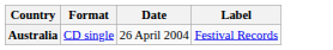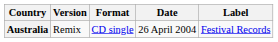 <table class="wikitable plainrowheaders">
 <tr>
 <th scope="col">Country</th>
+<th scope="col">Version</th>
 <th scope="col">Format</th>
 <th scope="col">Date</th>
 <th scope="col">Label</th>
 </tr>
 <tr>
 <th scope="row">Australia</th>
+<td>Remix</td>
 <td><a href='#'>CD single</a></td>
 <td>26 April 2004</td>
 <td><a href='#'>Festival Records</a></td>
 </tr>
 </table>
